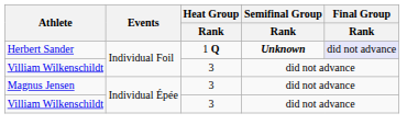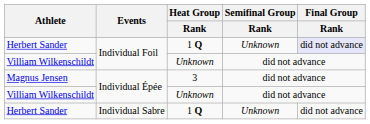 <table class=wikitable style="font-size:90%">
 <tr>
 <th rowspan="2">Athlete</th>
 <th rowspan="2">Events</th>
 <th>Heat Group</th>
 <th>Semifinal Group</th>
 <th>Final Group</th>
 </tr>
 <tr>
 <th>Rank</th>
 <th>Rank</th>
 <th>Rank</th>
 </tr>
 <tr>
 <td><a href='#'>Herbert Sander</a></td>
 <td rowspan=2>Individual Foil</td>
 <td align="center">1 <strong>Q</strong></td>
-<td align="center"><strong><em>Unknown</em></strong></td>
+<td align="center"><em>Unknown</em></td>
 <td align="center" style="background: lavender;">did not advance</td>
 </tr>
 <tr>
 <td><a href='#'>Villiam Wilkenschildt</a></td>
-<td align="center">3</td>
+<td align="center"><em>Unknown</em></td>
 <td align="center" colspan=2>did not advance</td>
 </tr>
 <tr>
 <td><a href='#'>Magnus Jensen</a></td>
 <td rowspan=2>Individual Épée</td>
 <td align="center">3</td>
 <td align="center" colspan=2>did not advance</td>
 </tr>
 <tr>
 <td><a href='#'>Villiam Wilkenschildt</a></td>
-<td align="center">3</td>
+<td align="center"><em>Unknown</em></td>
 <td align="center" colspan=2>did not advance</td>
 </tr>
+<tr>
+<td><a href='#'>Herbert Sander</a></td>
+<td>Individual Sabre</td>
+<td align="center">1 <strong>Q</strong></td>
+<td align="center"><em>Unknown</em></td>
+<td align="center">did not advance</td>
+</tr>
 </table>
